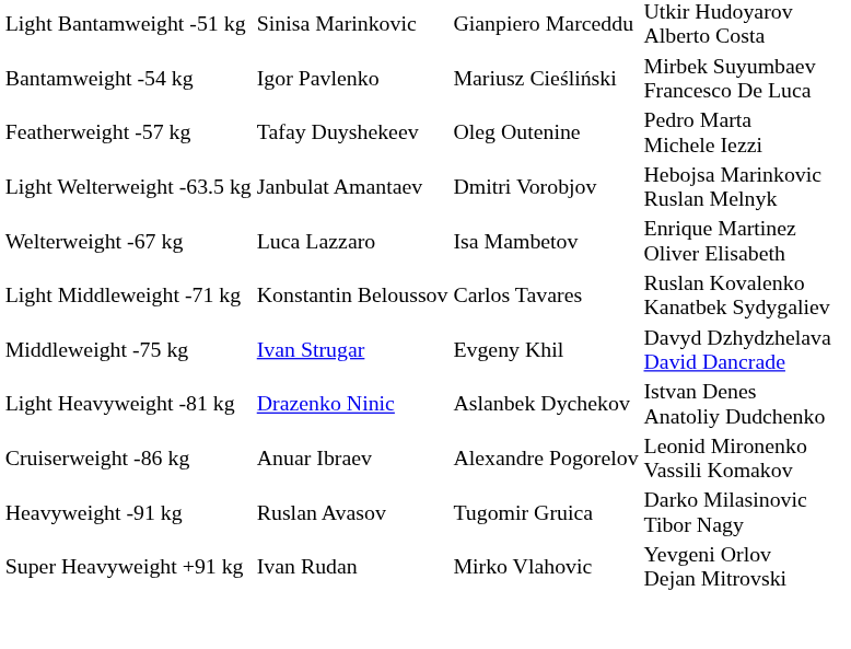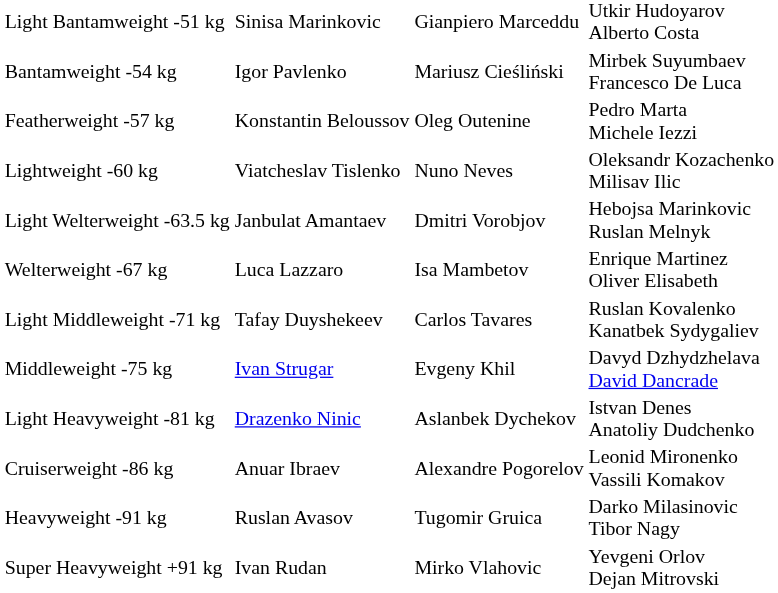 <table>
 <tr>
 <td>Light Bantamweight -51 kg</td>
 <td>Sinisa Marinkovic </td>
 <td>Gianpiero Marceddu </td>
 <td>Utkir Hudoyarov <br>Alberto Costa </td>
 </tr>
 <tr>
 <td>Bantamweight -54 kg</td>
 <td>Igor Pavlenko </td>
 <td>Mariusz Cieśliński </td>
 <td>Mirbek Suyumbaev <br>Francesco De Luca </td>
 </tr>
 <tr>
 <td>Featherweight -57 kg</td>
-<td>Tafay Duyshekeev </td>
+<td>Konstantin Beloussov </td>
 <td>Oleg Outenine </td>
 <td>Pedro Marta <br>Michele Iezzi </td>
+</tr>
+<tr>
+<td>Lightweight -60 kg</td>
+<td>Viatcheslav Tislenko </td>
+<td>Nuno Neves </td>
+<td>Oleksandr Kozachenko <br>Milisav Ilic </td>
 </tr>
 <tr>
 <td>Light Welterweight -63.5 kg</td>
 <td>Janbulat Amantaev </td>
 <td>Dmitri Vorobjov </td>
 <td>Hebojsa Marinkovic <br>Ruslan Melnyk </td>
 </tr>
 <tr>
 <td>Welterweight -67 kg</td>
 <td>Luca Lazzaro </td>
 <td>Isa Mambetov </td>
 <td>Enrique Martinez <br>Oliver Elisabeth </td>
 </tr>
 <tr>
 <td>Light Middleweight -71 kg</td>
-<td>Konstantin Beloussov </td>
+<td>Tafay Duyshekeev </td>
 <td>Carlos Tavares </td>
 <td>Ruslan Kovalenko <br>Kanatbek Sydygaliev </td>
 </tr>
 <tr>
 <td>Middleweight -75 kg</td>
 <td><a href='#'>Ivan Strugar</a> </td>
 <td>Evgeny Khil </td>
 <td>Davyd Dzhydzhelava <br><a href='#'>David Dancrade</a> </td>
 </tr>
 <tr>
 <td>Light Heavyweight -81 kg</td>
 <td><a href='#'>Drazenko Ninic</a> </td>
 <td>Aslanbek Dychekov </td>
 <td>Istvan Denes <br>Anatoliy Dudchenko </td>
 </tr>
 <tr>
 <td>Cruiserweight -86 kg</td>
 <td>Anuar Ibraev </td>
 <td>Alexandre Pogorelov </td>
 <td>Leonid Mironenko <br>Vassili Komakov </td>
 </tr>
 <tr>
 <td>Heavyweight -91 kg</td>
 <td>Ruslan Avasov </td>
 <td>Tugomir Gruica </td>
 <td>Darko Milasinovic <br>Tibor Nagy </td>
 </tr>
 <tr>
 <td>Super Heavyweight +91 kg</td>
 <td>Ivan Rudan </td>
 <td>Mirko Vlahovic </td>
 <td>Yevgeni Orlov <br>Dejan Mitrovski </td>
 </tr>
 <tr>
 </tr>
 </table>
